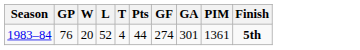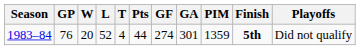 <table class="wikitable" style="text-align:center">
 <tr>
 <th>Season</th>
 <th>GP</th>
 <th>W</th>
 <th>L</th>
 <th>T</th>
 <th>Pts</th>
 <th>GF</th>
 <th>GA</th>
 <th>PIM</th>
 <th>Finish</th>
+<th>Playoffs</th>
 </tr>
 <tr>
 <td><a href='#'>1983–84</a></td>
 <td>76</td>
 <td>20</td>
 <td>52</td>
 <td>4</td>
 <td>44</td>
 <td>274</td>
 <td>301</td>
-<td>1361</td>
+<td>1359</td>
 <td><strong>5th</strong></td>
+<td>Did not qualify</td>
 </tr>
 </table>
